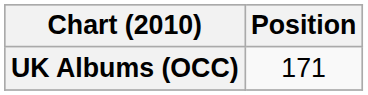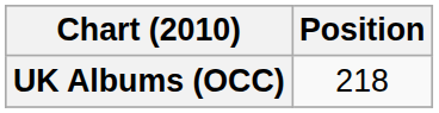 <table class="wikitable plainrowheaders" style="text-align:center">
 <tr>
 <th scope="col">Chart (2010)</th>
 <th scope="col">Position</th>
 </tr>
 <tr>
 <th scope="row">UK Albums (OCC)</th>
-<td>171</td>
+<td>218</td>
 </tr>
 </table>
